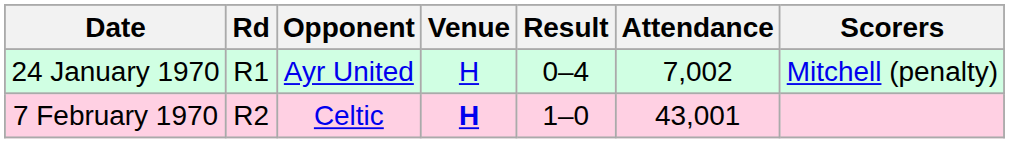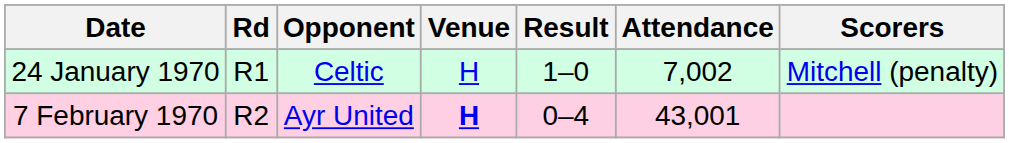 <table class="wikitable sortable" style="font-size:95%; text-align:center">
 <tr>
 <th>Date</th>
 <th>Rd</th>
 <th>Opponent</th>
 <th>Venue</th>
 <th>Result</th>
 <th>Attendance</th>
 <th>Scorers</th>
 </tr>
 <tr bgcolor = "#d0ffe3">
 <td>24 January 1970</td>
 <td>R1</td>
-<td><a href='#'>Ayr United</a></td>
+<td><a href='#'>Celtic</a></td>
 <td><a href='#'>H</a></td>
-<td>0–4</td>
+<td>1–0</td>
 <td>7,002</td>
 <td><a href='#'>Mitchell</a> (penalty)</td>
 </tr>
 <tr bgcolor = "#ffd0e3">
 <td>7 February 1970</td>
 <td>R2</td>
-<td><a href='#'>Celtic</a></td>
+<td><a href='#'>Ayr United</a></td>
 <td><strong><a href='#'>H</a></strong></td>
-<td>1–0</td>
+<td>0–4</td>
 <td>43,001</td>
 <td></td>
 </tr>
 </table>
